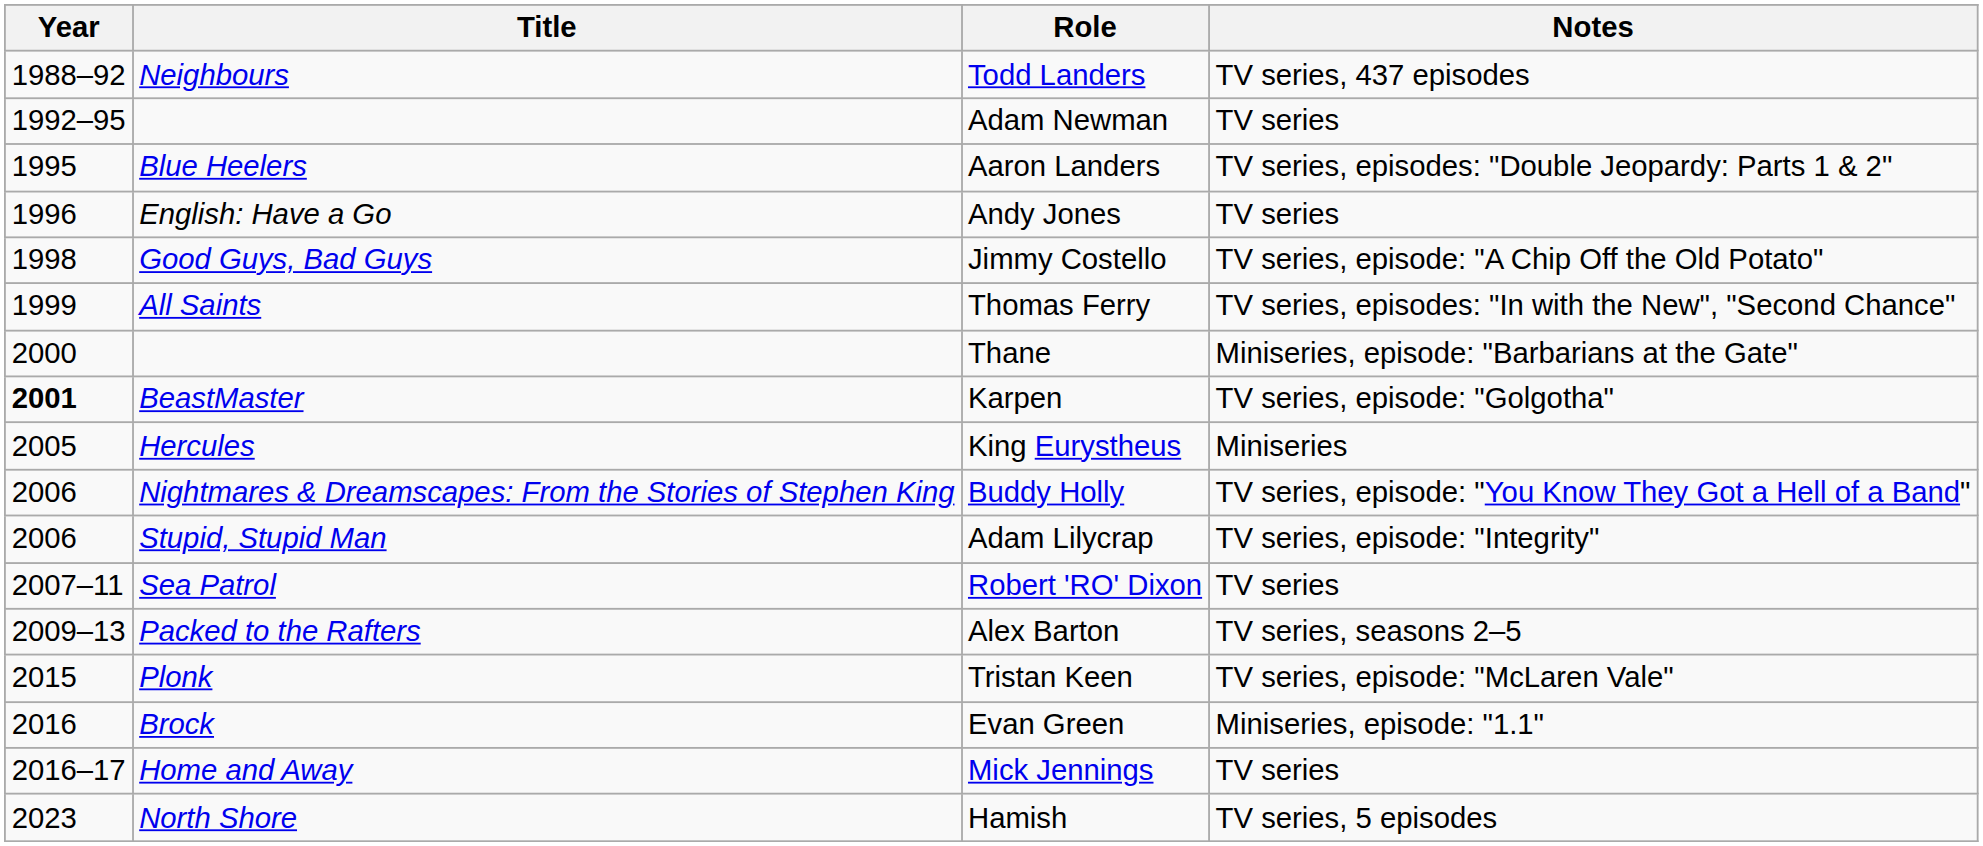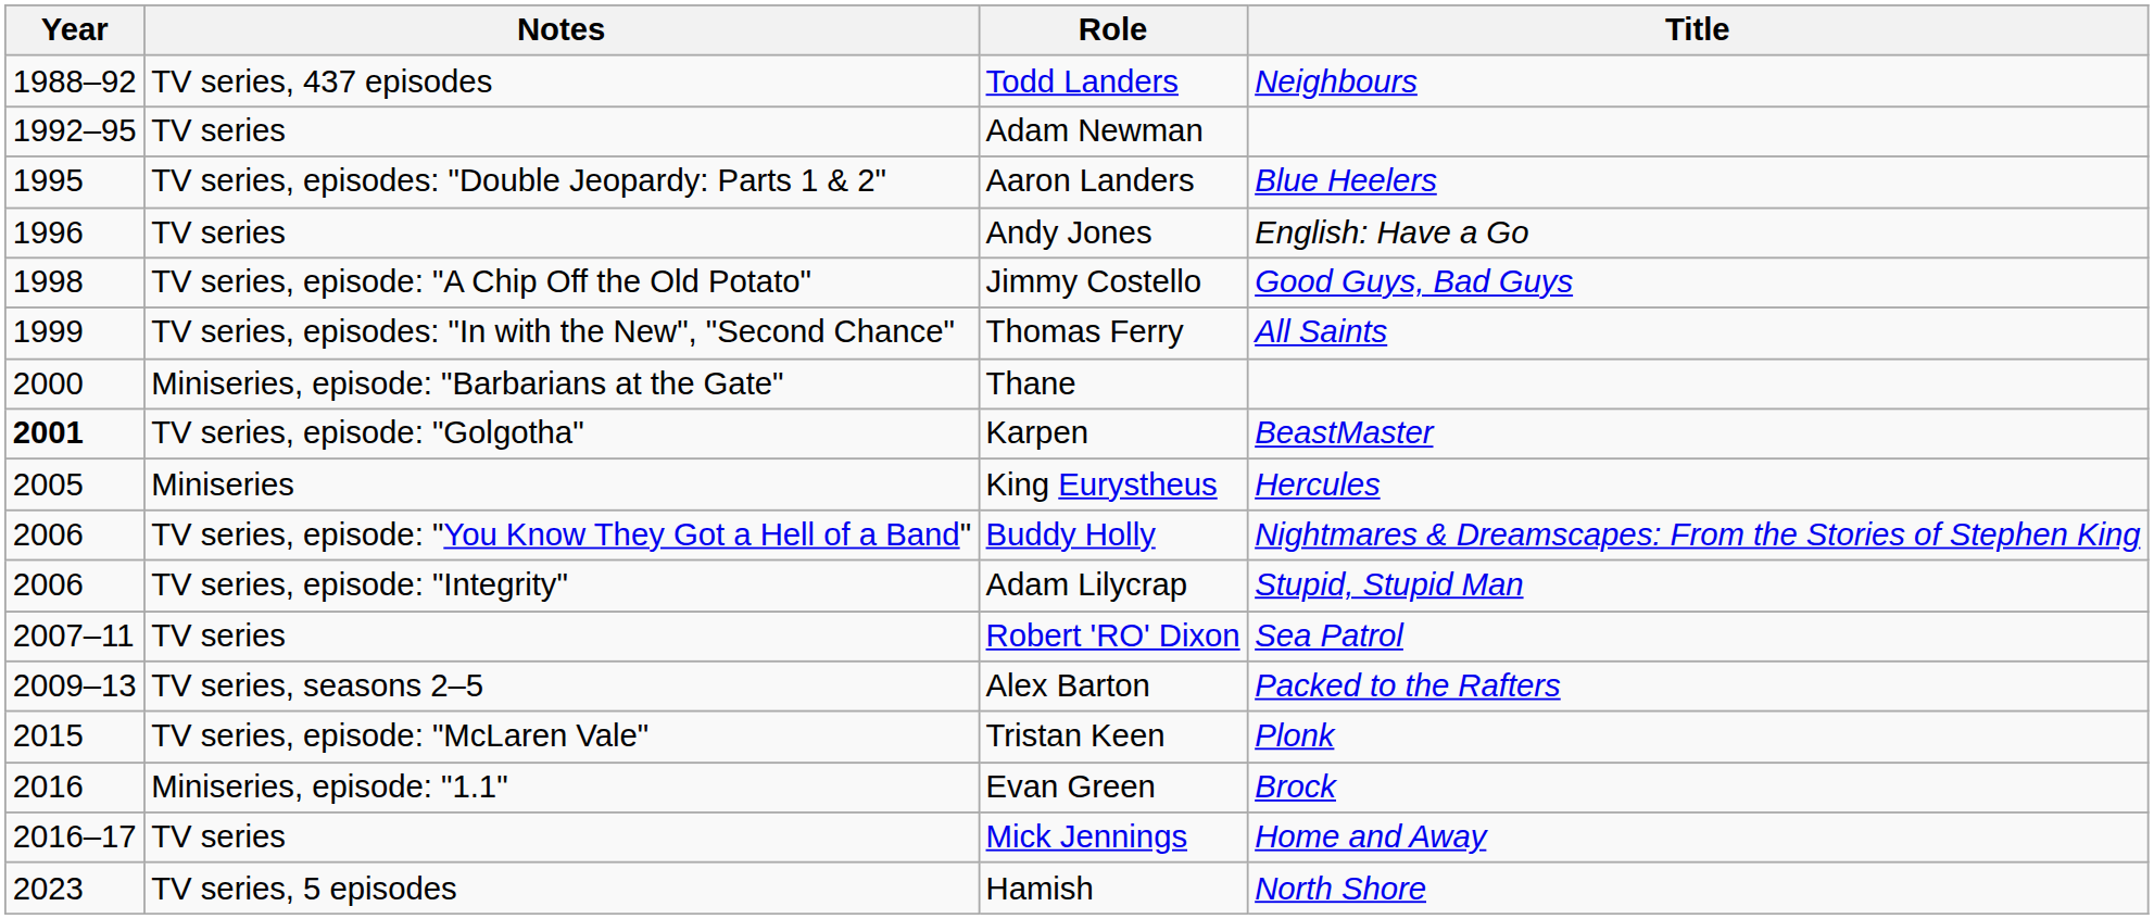 <table class="wikitable sortable">
 <tr>
 <th>Year</th>
+<th class="unsortable">Notes</th>
+<th>Role</th>
 <th>Title</th>
-<th>Role</th>
-<th class="unsortable">Notes</th>
 </tr>
 <tr>
 <td>1988–92</td>
+<td>TV series, 437 episodes</td>
+<td><a href='#'>Todd Landers</a></td>
 <td><em><a href='#'>Neighbours</a></em></td>
-<td><a href='#'>Todd Landers</a></td>
-<td>TV series, 437 episodes</td>
 </tr>
 <tr>
 <td>1992–95</td>
+<td>TV series</td>
+<td>Adam Newman</td>
 <td><em></em></td>
-<td>Adam Newman</td>
-<td>TV series</td>
 </tr>
 <tr>
 <td>1995</td>
+<td>TV series, episodes: "Double Jeopardy: Parts 1 & 2"</td>
+<td>Aaron Landers</td>
 <td><em><a href='#'>Blue Heelers</a></em></td>
-<td>Aaron Landers</td>
-<td>TV series, episodes: "Double Jeopardy: Parts 1 & 2"</td>
 </tr>
 <tr>
 <td>1996</td>
+<td>TV series</td>
+<td>Andy Jones</td>
 <td><em>English: Have a Go</em></td>
-<td>Andy Jones</td>
-<td>TV series</td>
 </tr>
 <tr>
 <td>1998</td>
+<td>TV series, episode: "A Chip Off the Old Potato"</td>
+<td>Jimmy Costello</td>
 <td><em><a href='#'>Good Guys, Bad Guys</a></em></td>
-<td>Jimmy Costello</td>
-<td>TV series, episode: "A Chip Off the Old Potato"</td>
 </tr>
 <tr>
 <td>1999</td>
+<td>TV series, episodes: "In with the New", "Second Chance"</td>
+<td>Thomas Ferry</td>
 <td><em><a href='#'>All Saints</a></em></td>
-<td>Thomas Ferry</td>
-<td>TV series, episodes: "In with the New", "Second Chance"</td>
 </tr>
 <tr>
 <td>2000</td>
+<td>Miniseries, episode: "Barbarians at the Gate"</td>
+<td>Thane</td>
 <td><em></em></td>
-<td>Thane</td>
-<td>Miniseries, episode: "Barbarians at the Gate"</td>
 </tr>
 <tr>
 <td><strong>2001</strong></td>
+<td>TV series, episode: "Golgotha"</td>
+<td>Karpen</td>
 <td><em><a href='#'>BeastMaster</a></em></td>
-<td>Karpen</td>
-<td>TV series, episode: "Golgotha"</td>
 </tr>
 <tr>
 <td>2005</td>
+<td>Miniseries</td>
+<td>King <a href='#'>Eurystheus</a></td>
 <td><em><a href='#'>Hercules</a></em></td>
-<td>King <a href='#'>Eurystheus</a></td>
-<td>Miniseries</td>
 </tr>
 <tr>
 <td>2006</td>
+<td>TV series, episode: "<a href='#'>You Know They Got a Hell of a Band</a>"</td>
+<td><a href='#'>Buddy Holly</a></td>
 <td><em><a href='#'>Nightmares & Dreamscapes: From the Stories of Stephen King</a></em></td>
-<td><a href='#'>Buddy Holly</a></td>
-<td>TV series, episode: "<a href='#'>You Know They Got a Hell of a Band</a>"</td>
 </tr>
 <tr>
 <td>2006</td>
+<td>TV series, episode: "Integrity"</td>
+<td>Adam Lilycrap</td>
 <td><em><a href='#'>Stupid, Stupid Man</a></em></td>
-<td>Adam Lilycrap</td>
-<td>TV series, episode: "Integrity"</td>
 </tr>
 <tr>
 <td>2007–11</td>
+<td>TV series</td>
+<td><a href='#'>Robert 'RO' Dixon</a></td>
 <td><em><a href='#'>Sea Patrol</a></em></td>
-<td><a href='#'>Robert 'RO' Dixon</a></td>
-<td>TV series</td>
 </tr>
 <tr>
 <td>2009–13</td>
+<td>TV series, seasons 2–5</td>
+<td>Alex Barton</td>
 <td><em><a href='#'>Packed to the Rafters</a></em></td>
-<td>Alex Barton</td>
-<td>TV series, seasons 2–5</td>
 </tr>
 <tr>
 <td>2015</td>
+<td>TV series, episode: "McLaren Vale"</td>
+<td>Tristan Keen</td>
 <td><em><a href='#'>Plonk</a></em></td>
-<td>Tristan Keen</td>
-<td>TV series, episode: "McLaren Vale"</td>
 </tr>
 <tr>
 <td>2016</td>
+<td>Miniseries, episode: "1.1"</td>
+<td>Evan Green</td>
 <td><em><a href='#'>Brock</a></em></td>
-<td>Evan Green</td>
-<td>Miniseries, episode: "1.1"</td>
 </tr>
 <tr>
 <td>2016–17</td>
+<td>TV series</td>
+<td><a href='#'>Mick Jennings</a></td>
 <td><em><a href='#'>Home and Away</a></em></td>
-<td><a href='#'>Mick Jennings</a></td>
-<td>TV series</td>
 </tr>
 <tr>
 <td>2023</td>
+<td>TV series, 5 episodes</td>
+<td>Hamish</td>
 <td><em><a href='#'>North Shore</a></em></td>
-<td>Hamish</td>
-<td>TV series, 5 episodes</td>
 </tr>
 </table>
